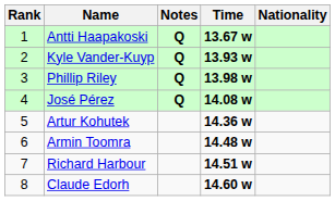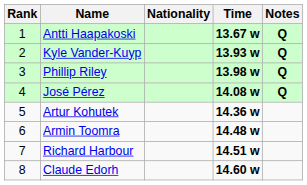 <table class="wikitable sortable" style="text-align:center">
 <tr>
 <th>Rank</th>
 <th>Name</th>
+<th>Nationality</th>
+<th>Time</th>
 <th>Notes</th>
-<th>Time</th>
-<th>Nationality</th>
 </tr>
 <tr bgcolor=ccffcc>
 <td>1</td>
 <td align=left><a href='#'>Antti Haapakoski</a></td>
+<td align=left></td>
+<td><strong>13.67</strong> <strong>w</strong></td>
 <td><strong>Q</strong></td>
-<td><strong>13.67</strong> <strong>w</strong></td>
-<td align=left></td>
 </tr>
 <tr bgcolor=ccffcc>
 <td>2</td>
 <td align=left><a href='#'>Kyle Vander-Kuyp</a></td>
+<td align=left></td>
+<td><strong>13.93</strong> <strong>w</strong></td>
 <td><strong>Q</strong></td>
-<td><strong>13.93</strong> <strong>w</strong></td>
-<td align=left></td>
 </tr>
 <tr bgcolor=ccffcc>
 <td>3</td>
 <td align=left><a href='#'>Phillip Riley</a></td>
+<td align=left></td>
+<td><strong>13.98</strong> <strong>w</strong></td>
 <td><strong>Q</strong></td>
-<td><strong>13.98</strong> <strong>w</strong></td>
-<td align=left></td>
 </tr>
 <tr bgcolor=ccffcc>
 <td>4</td>
 <td align=left><a href='#'>José Pérez</a></td>
+<td align=left></td>
+<td><strong>14.08</strong> <strong>w</strong></td>
 <td><strong>Q</strong></td>
-<td><strong>14.08</strong> <strong>w</strong></td>
-<td align=left></td>
 </tr>
 <tr>
 <td>5</td>
 <td align=left><a href='#'>Artur Kohutek</a></td>
+<td align=left></td>
+<td><strong>14.36</strong> <strong>w</strong></td>
 <td></td>
-<td><strong>14.36</strong> <strong>w</strong></td>
-<td align=left></td>
 </tr>
 <tr>
 <td>6</td>
 <td align=left><a href='#'>Armin Toomra</a></td>
+<td align=left></td>
+<td><strong>14.48</strong> <strong>w</strong></td>
 <td></td>
-<td><strong>14.48</strong> <strong>w</strong></td>
-<td align=left></td>
 </tr>
 <tr>
 <td>7</td>
 <td align=left><a href='#'>Richard Harbour</a></td>
+<td align=left></td>
+<td><strong>14.51</strong> <strong>w</strong></td>
 <td></td>
-<td><strong>14.51</strong> <strong>w</strong></td>
-<td align=left></td>
 </tr>
 <tr>
 <td>8</td>
 <td align=left><a href='#'>Claude Edorh</a></td>
+<td align=left></td>
+<td><strong>14.60</strong> <strong>w</strong></td>
 <td></td>
-<td><strong>14.60</strong> <strong>w</strong></td>
-<td align=left></td>
 </tr>
 </table>
